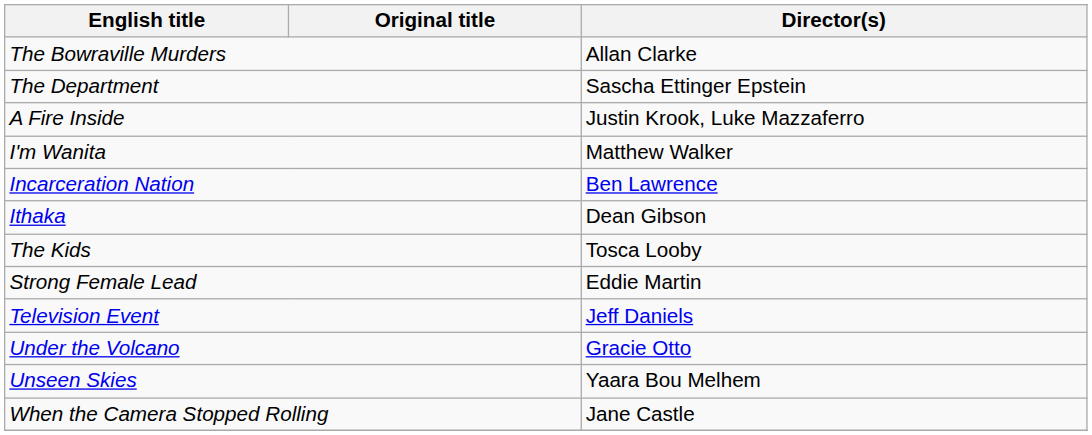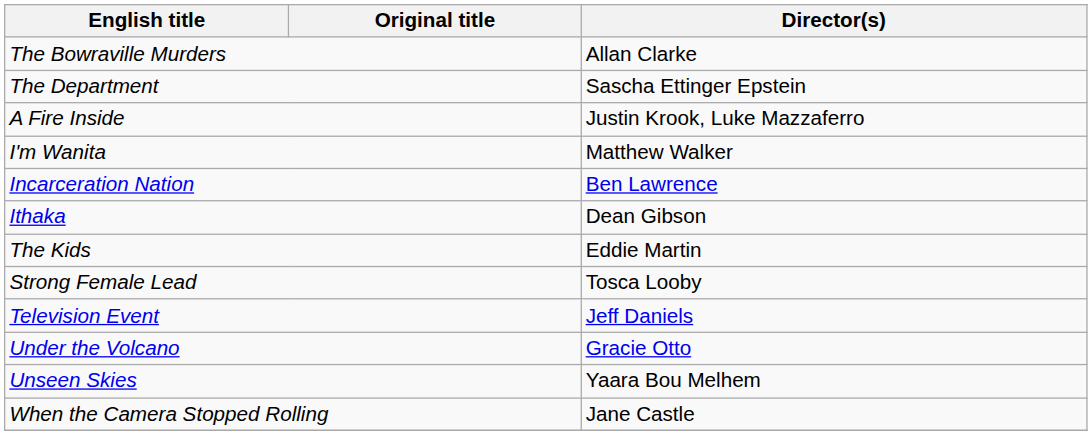 <table class="wikitable" style="width:95%; margin-bottom:2px">
 <tr>
 <th>English title</th>
 <th>Original title</th>
 <th>Director(s)</th>
 </tr>
 <tr>
 <td colspan="2"><em>The Bowraville Murders</em></td>
 <td>Allan Clarke</td>
 </tr>
 <tr>
 <td colspan="2"><em>The Department</em></td>
 <td>Sascha Ettinger Epstein</td>
 </tr>
 <tr>
 <td colspan="2"><em>A Fire Inside</em></td>
 <td>Justin Krook, Luke Mazzaferro</td>
 </tr>
 <tr>
 <td colspan="2"><em>I'm Wanita</em></td>
 <td>Matthew Walker</td>
 </tr>
 <tr>
 <td colspan="2"><em><a href='#'>Incarceration Nation</a></em></td>
 <td><a href='#'>Ben Lawrence</a></td>
 </tr>
 <tr>
 <td colspan="2"><em><a href='#'>Ithaka</a></em></td>
 <td>Dean Gibson</td>
 </tr>
 <tr>
 <td colspan="2"><em>The Kids</em></td>
-<td>Tosca Looby</td>
+<td>Eddie Martin</td>
 </tr>
 <tr>
 <td colspan="2"><em>Strong Female Lead</em></td>
-<td>Eddie Martin</td>
+<td>Tosca Looby</td>
 </tr>
 <tr>
 <td colspan="2"><em><a href='#'>Television Event</a></em></td>
 <td><a href='#'>Jeff Daniels</a></td>
 </tr>
 <tr>
 <td colspan="2"><em><a href='#'>Under the Volcano</a></em></td>
 <td><a href='#'>Gracie Otto</a></td>
 </tr>
 <tr>
 <td colspan="2"><em><a href='#'>Unseen Skies</a></em></td>
 <td>Yaara Bou Melhem</td>
 </tr>
 <tr>
 <td colspan="2"><em>When the Camera Stopped Rolling</em></td>
 <td>Jane Castle</td>
 </tr>
 <tr>
 </tr>
 </table>
